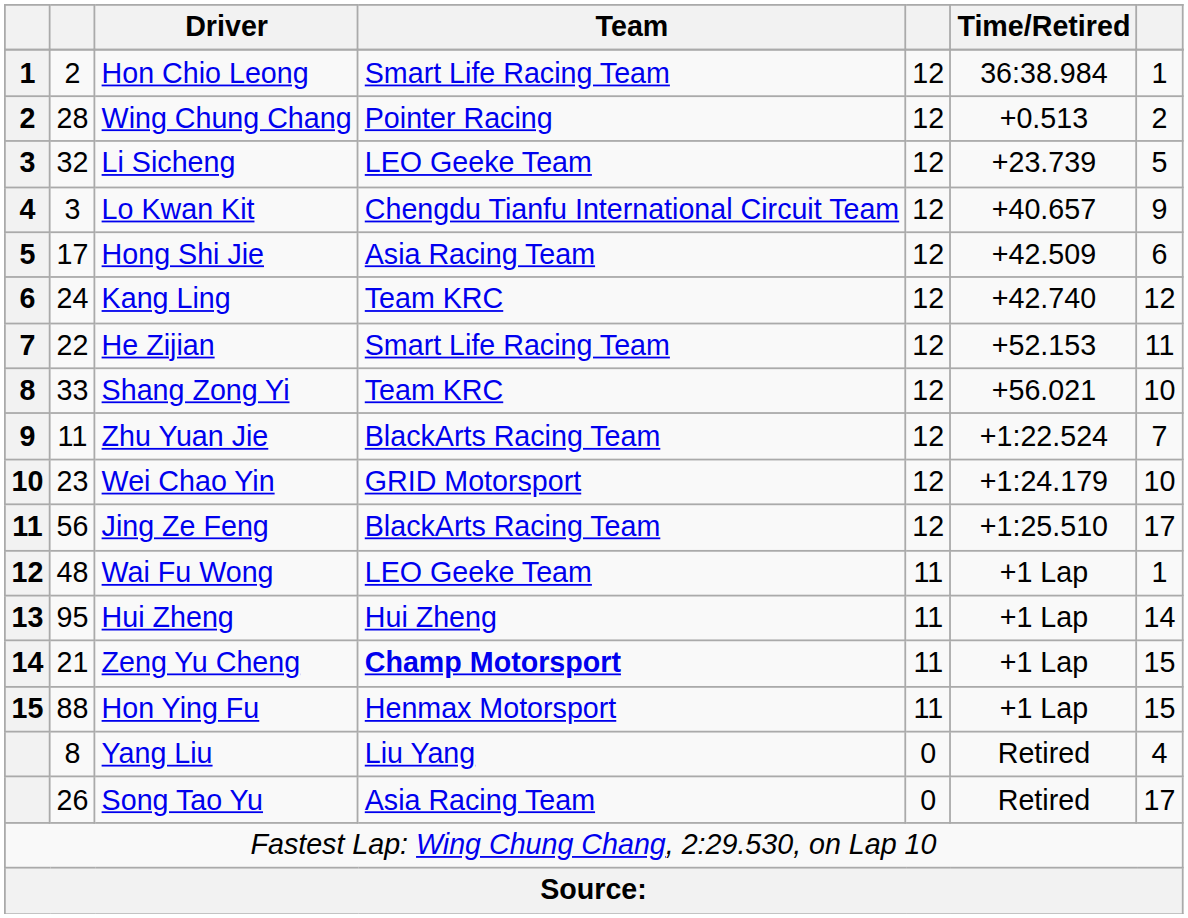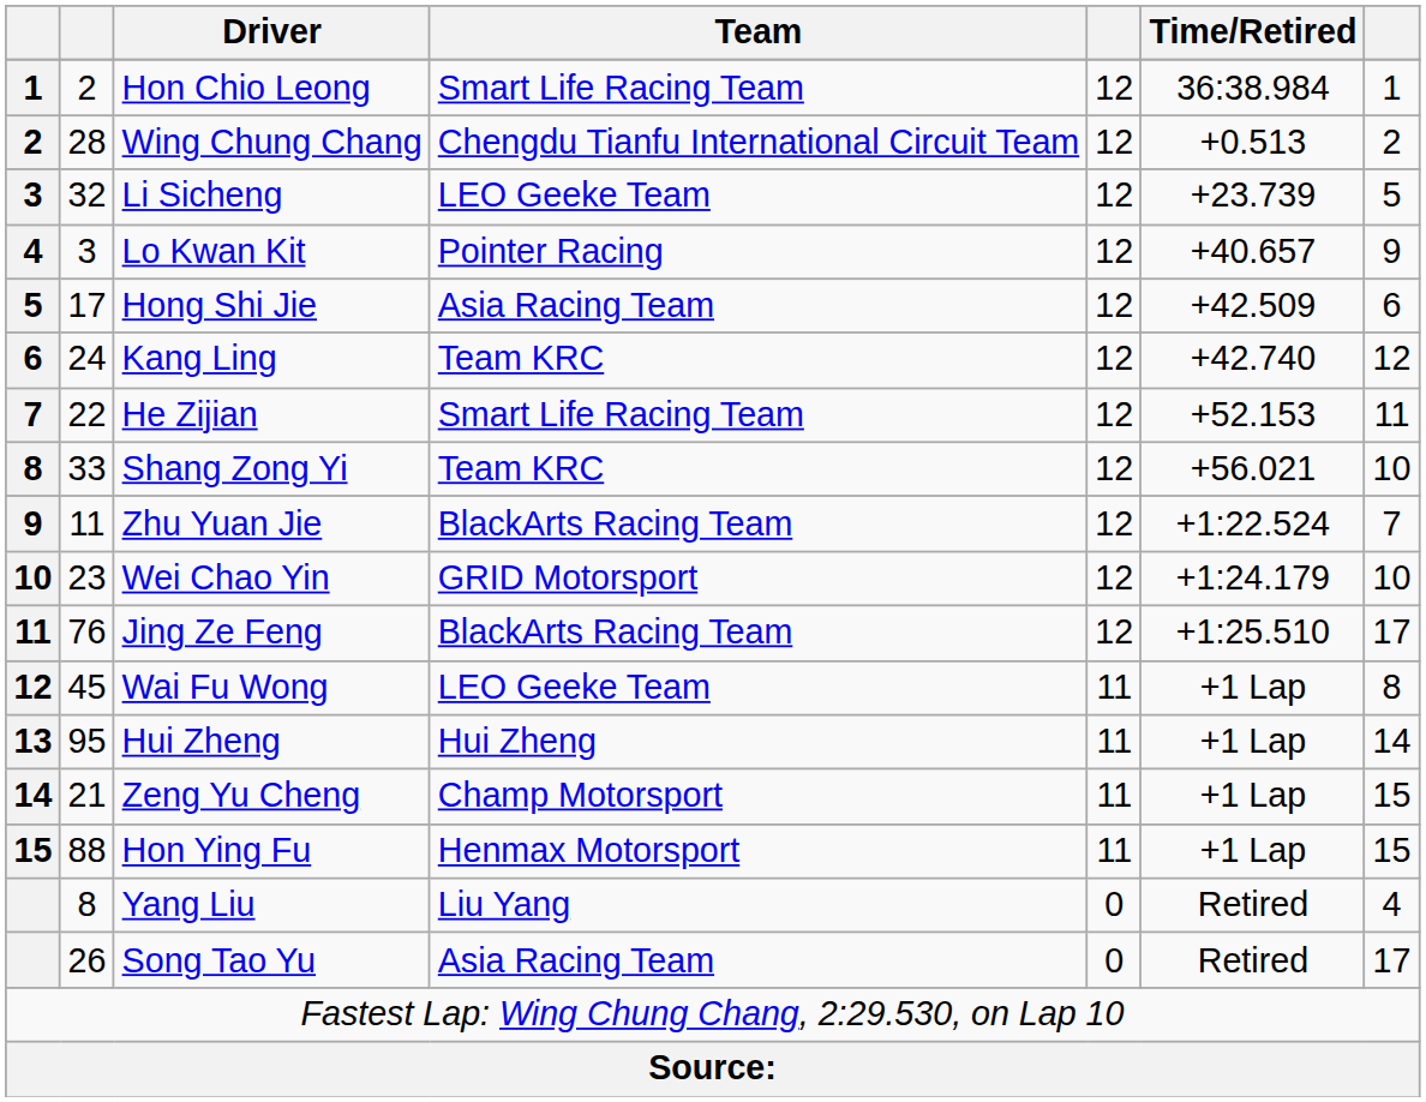 <table class="wikitable sortable">
 <tr>
 <th scope="col"></th>
 <th scope="col"></th>
 <th scope="col">Driver</th>
 <th scope="col">Team</th>
 <th scope="col" class="unsortable"></th>
 <th scope="col" class="unsortable">Time/Retired</th>
 <th scope="col"></th>
 </tr>
 <tr>
 </tr>
 <tr>
 <th scope="row">1</th>
 <td align="center">2</td>
 <td data-sort-value="LEO"> <a href='#'>Hon Chio Leong</a></td>
 <td><a href='#'>Smart Life Racing Team</a></td>
 <td align="center">12</td>
 <td align="center">36:38.984</td>
 <td align="center">1</td>
 </tr>
 <tr>
 <th scope="row">2</th>
 <td align="center">28</td>
 <td data-sort-value="CHA"> <a href='#'>Wing Chung Chang</a></td>
-<td><a href='#'>Pointer Racing</a></td>
+<td><a href='#'>Chengdu Tianfu International Circuit Team</a></td>
 <td align="center">12</td>
 <td align="center">+0.513</td>
 <td align="center">2</td>
 </tr>
 <tr>
 <th scope="row">3</th>
 <td align="center">32</td>
 <td data-sort-value="LI"> <a href='#'>Li Sicheng</a></td>
 <td><a href='#'>LEO Geeke Team</a></td>
 <td align="center">12</td>
 <td align="center">+23.739</td>
 <td align="center">5</td>
 </tr>
 <tr>
 <th scope="row">4</th>
 <td align="center">3</td>
 <td data-sort-value="LO"> <a href='#'>Lo Kwan Kit</a></td>
-<td><a href='#'>Chengdu Tianfu International Circuit Team</a></td>
+<td><a href='#'>Pointer Racing</a></td>
 <td align="center">12</td>
 <td align="center">+40.657</td>
 <td align="center">9</td>
 </tr>
 <tr>
 <th scope="row">5</th>
 <td align="center">17</td>
 <td data-sort-value="HON"> <a href='#'>Hong Shi Jie</a></td>
 <td><a href='#'>Asia Racing Team</a></td>
 <td align="center">12</td>
 <td align="center">+42.509</td>
 <td align="center">6</td>
 </tr>
 <tr>
 <th scope="row">6</th>
 <td align="center">24</td>
 <td data-sort-value="LIN"> <a href='#'>Kang Ling</a></td>
 <td><a href='#'>Team KRC</a></td>
 <td align="center">12</td>
 <td align="center">+42.740</td>
 <td align="center">12</td>
 </tr>
 <tr>
 <th scope="row">7</th>
 <td align="center">22</td>
 <td data-sort-value="HE"> <a href='#'>He Zijian</a></td>
 <td><a href='#'>Smart Life Racing Team</a></td>
 <td align="center">12</td>
 <td align="center">+52.153</td>
 <td align="center">11</td>
 </tr>
 <tr>
 <th scope="row">8</th>
 <td align="center">33</td>
 <td data-sort-value="SHA"> <a href='#'>Shang Zong Yi</a></td>
 <td><a href='#'>Team KRC</a></td>
 <td align="center">12</td>
 <td align="center">+56.021</td>
 <td align="center">10</td>
 </tr>
 <tr>
 <th scope="row">9</th>
 <td align="center">11</td>
 <td data-sort-value="ZHU"> <a href='#'>Zhu Yuan Jie</a></td>
 <td><a href='#'>BlackArts Racing Team</a></td>
 <td align="center">12</td>
 <td align="center">+1:22.524</td>
 <td align="center">7</td>
 </tr>
 <tr>
 <th scope="row">10</th>
 <td align="center">23</td>
 <td data-sort-value="WEI"> <a href='#'>Wei Chao Yin</a></td>
 <td><a href='#'>GRID Motorsport</a></td>
 <td align="center">12</td>
 <td align="center">+1:24.179</td>
 <td align="center">10</td>
 </tr>
 <tr>
 <th scope="row">11</th>
-<td align="center">56</td>
+<td align="center">76</td>
 <td data-sort-value="JIN"> <a href='#'>Jing Ze Feng</a></td>
 <td><a href='#'>BlackArts Racing Team</a></td>
 <td align="center">12</td>
 <td align="center">+1:25.510</td>
 <td align="center">17</td>
 </tr>
 <tr>
 <th scope="row">12</th>
-<td align="center">48</td>
+<td align="center">45</td>
 <td data-sort-value="WON"> <a href='#'>Wai Fu Wong</a></td>
 <td><a href='#'>LEO Geeke Team</a></td>
 <td align="center">11</td>
 <td align="center">+1 Lap</td>
-<td align="center">1</td>
+<td align="center">8</td>
 </tr>
 <tr>
 <th scope="row">13</th>
 <td align="center">95</td>
 <td data-sort-value="ZHE"> <a href='#'>Hui Zheng</a></td>
 <td><a href='#'>Hui Zheng</a></td>
 <td align="center">11</td>
 <td align="center">+1 Lap</td>
 <td align="center">14</td>
 </tr>
 <tr>
 <th scope="row">14</th>
 <td align="center">21</td>
 <td data-sort-value="ZEN"> <a href='#'>Zeng Yu Cheng</a></td>
-<td><strong><a href='#'>Champ Motorsport</a></strong></td>
+<td><a href='#'>Champ Motorsport</a></td>
 <td align="center">11</td>
 <td align="center">+1 Lap</td>
 <td align="center">15</td>
 </tr>
 <tr>
 <th scope="row">15</th>
 <td align="center">88</td>
 <td data-sort-value="HON"> <a href='#'>Hon Ying Fu</a></td>
 <td><a href='#'>Henmax Motorsport</a></td>
 <td align="center">11</td>
 <td align="center">+1 Lap</td>
 <td align="center">15</td>
 </tr>
 <tr>
 <th scope="row" data-sort-value=16></th>
 <td align="center">8</td>
 <td data-sort-value="LIU"> <a href='#'>Yang Liu</a></td>
 <td><a href='#'>Liu Yang</a></td>
 <td align="center">0</td>
 <td align="center">Retired</td>
 <td align="center">4</td>
 </tr>
 <tr>
 <th scope="row" data-sort-value=17></th>
 <td align="center">26</td>
 <td data-sort-value="YU"> <a href='#'>Song Tao Yu</a></td>
 <td><a href='#'>Asia Racing Team</a></td>
 <td align="center">0</td>
 <td align="center">Retired</td>
 <td align="center">17</td>
 </tr>
 <tr class="sortbottom">
 <td align=center colspan=7><em>Fastest Lap: <a href='#'>Wing Chung Chang</a>, 2:29.530,  on Lap 10</em></td>
 </tr>
 <tr class="sortbottom">
 <th colspan=7 align="center">Source:</th>
 </tr>
 </table>
